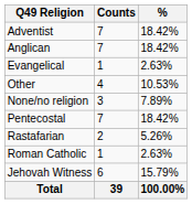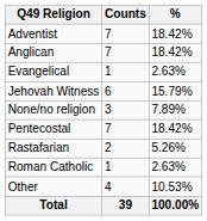 <table class="wikitable sortable">
 <tr>
 <th>Q49 Religion</th>
 <th>Counts</th>
 <th>%</th>
 </tr>
 <tr>
 <td>Adventist</td>
 <td>7</td>
 <td>18.42%</td>
 </tr>
 <tr>
 <td>Anglican</td>
 <td>7</td>
 <td>18.42%</td>
 </tr>
 <tr>
 <td>Evangelical</td>
 <td>1</td>
 <td>2.63%</td>
 </tr>
 <tr>
-<td>Other</td>
-<td>4</td>
-<td>10.53%</td>
+<td>Jehovah Witness</td>
+<td>6</td>
+<td>15.79%</td>
 </tr>
 <tr>
 <td>None/no religion</td>
 <td>3</td>
 <td>7.89%</td>
 </tr>
 <tr>
 <td>Pentecostal</td>
 <td>7</td>
 <td>18.42%</td>
 </tr>
 <tr>
 <td>Rastafarian</td>
 <td>2</td>
 <td>5.26%</td>
 </tr>
 <tr>
 <td>Roman Catholic</td>
 <td>1</td>
 <td>2.63%</td>
 </tr>
 <tr>
-<td>Jehovah Witness</td>
-<td>6</td>
-<td>15.79%</td>
+<td>Other</td>
+<td>4</td>
+<td>10.53%</td>
 </tr>
 <tr>
 <th>Total</th>
 <th>39</th>
 <th>100.00%</th>
 </tr>
 </table>
